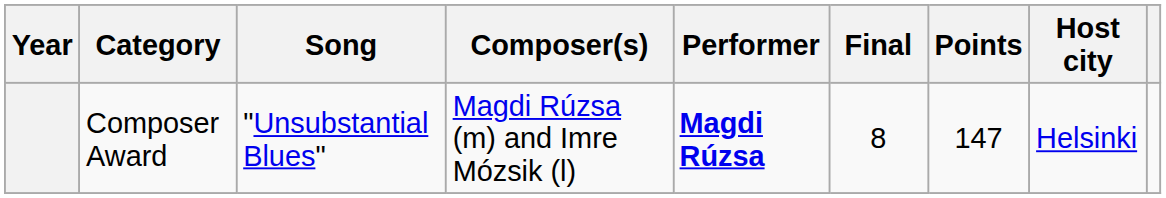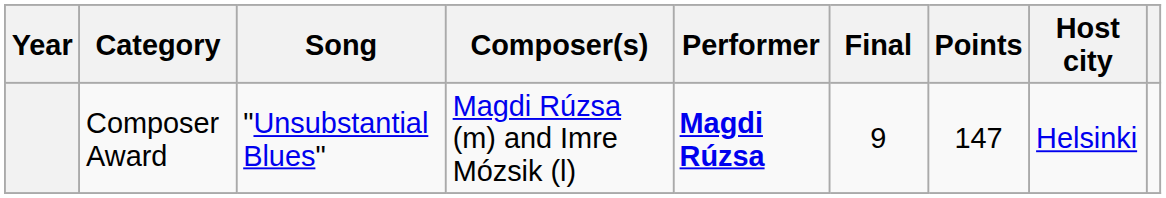 <table class="wikitable plainrowheaders" style="font-size: 95%">
 <tr>
 <th>Year</th>
 <th>Category</th>
 <th>Song</th>
 <th>Composer(s)<br></th>
 <th>Performer</th>
 <th width=45px>Final</th>
 <th width=45px>Points</th>
 <th>Host city</th>
 <th></th>
 </tr>
 <tr>
 <th scope="row"></th>
 <td>Composer Award</td>
 <td>"<a href='#'>Unsubstantial Blues</a>"</td>
 <td><a href='#'>Magdi Rúzsa</a> (m) and Imre Mózsik (l)</td>
 <td><strong><a href='#'>Magdi Rúzsa</a></strong></td>
-<td style="text-align:center;">8</td>
+<td style="text-align:center;">9</td>
 <td style="text-align:center;">147</td>
 <td> <a href='#'>Helsinki</a></td>
 <td></td>
 </tr>
 </table>
